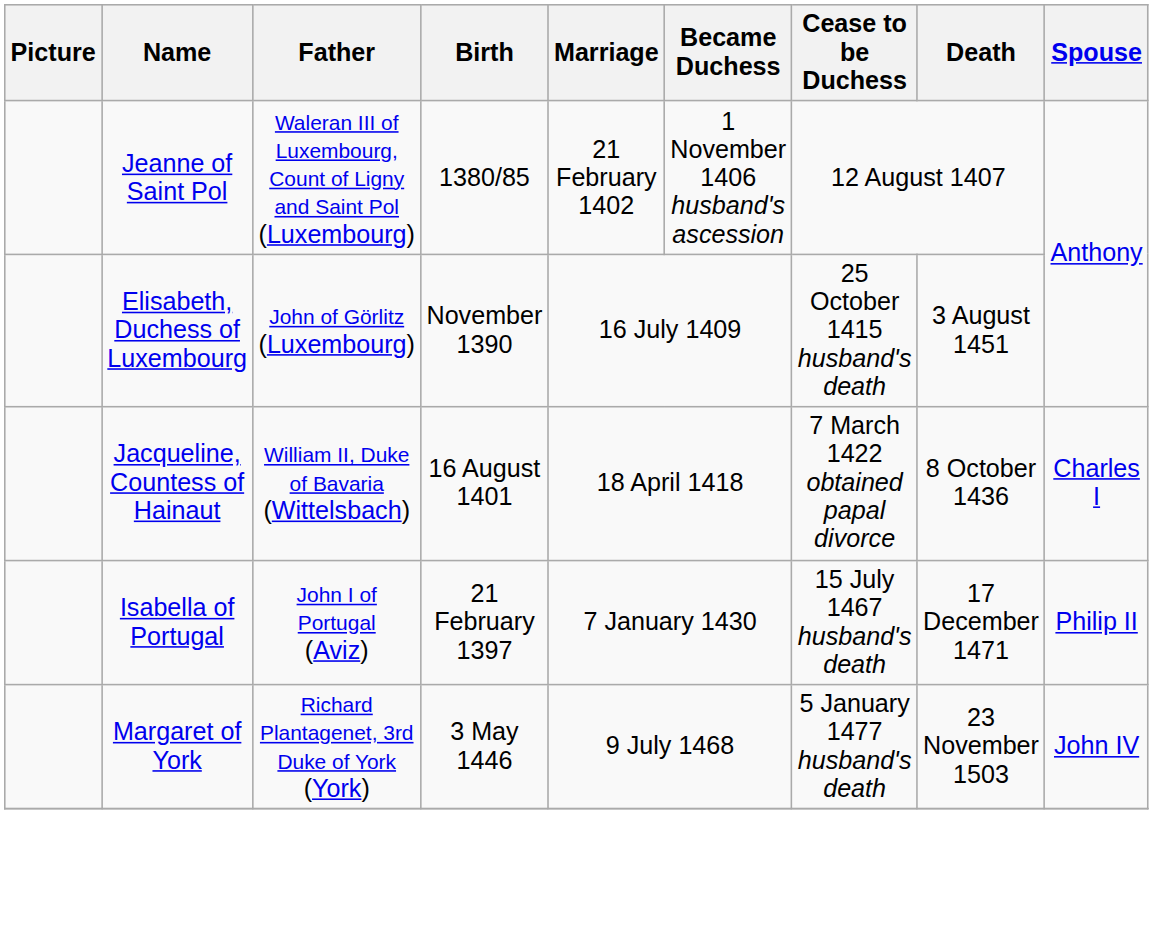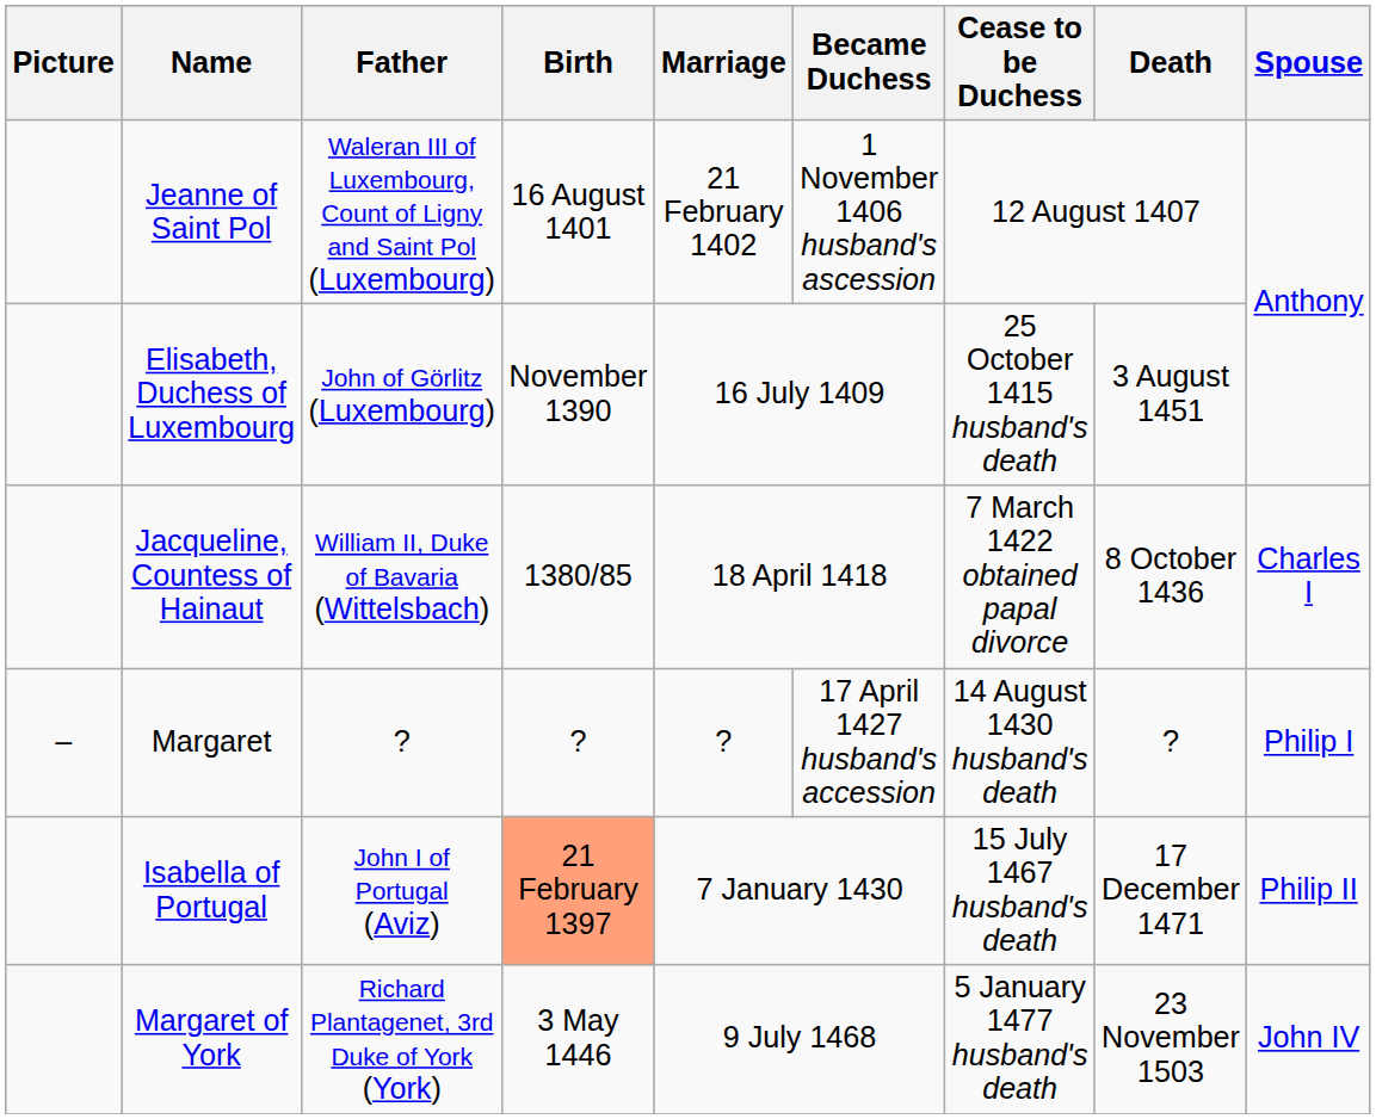 <table width=95% class="wikitable">
 <tr>
 <th>Picture</th>
 <th>Name</th>
 <th>Father</th>
 <th>Birth</th>
 <th>Marriage</th>
 <th>Became Duchess</th>
 <th>Cease to be Duchess</th>
 <th>Death</th>
 <th><a href='#'>Spouse</a></th>
 </tr>
 <tr>
 <td align="center"></td>
 <td align="center"><a href='#'>Jeanne of Saint Pol</a></td>
 <td align="center"><small><a href='#'>Waleran III of Luxembourg, Count of Ligny and Saint Pol</a></small><br>(<a href='#'>Luxembourg</a>)</td>
-<td align="center">1380/85</td>
+<td align="center">16 August 1401</td>
 <td align="center">21 February 1402</td>
 <td align="center">1 November 1406<br><em>husband's ascession</em></td>
 <td align="center" colspan="2">12 August 1407</td>
 <td align="center" rowspan="2"><a href='#'>Anthony</a></td>
 </tr>
 <tr>
 <td align="center"></td>
 <td align="center"><a href='#'>Elisabeth, Duchess of Luxembourg</a></td>
 <td align="center"><small><a href='#'>John of Görlitz</a></small><br>(<a href='#'>Luxembourg</a>)</td>
 <td align="center">November 1390</td>
 <td align="center" colspan="2">16 July 1409</td>
 <td align="center">25 October 1415 <br><em>husband's death</em></td>
 <td align="center">3 August 1451</td>
 </tr>
 <tr>
 <td align="center"></td>
 <td align="center"><a href='#'>Jacqueline, Countess of Hainaut</a></td>
 <td align="center"><small><a href='#'>William II, Duke of Bavaria</a></small><br>(<a href='#'>Wittelsbach</a>)</td>
-<td align="center">16 August 1401</td>
+<td align="center">1380/85</td>
 <td align="center" colspan="2">18 April 1418</td>
 <td align="center">7 March 1422<br><em>obtained papal divorce</em></td>
 <td align="center">8 October 1436</td>
 <td align="center"><a href='#'>Charles I</a></td>
 </tr>
 <tr>
+<td align="center">–</td>
+<td align="center">Margaret</td>
+<td align="center">?</td>
+<td align="center">?</td>
+<td align="center">?</td>
+<td align="center">17 April 1427<br><em>husband's accession</em></td>
+<td align="center">14 August 1430<br><em>husband's death</em></td>
+<td align="center">?</td>
+<td align="center"><a href='#'>Philip I</a></td>
+</tr>
+<tr>
 <td align="center"></td>
 <td align="center"><a href='#'>Isabella of Portugal</a></td>
 <td align="center"><small><a href='#'>John I of Portugal</a></small><br>(<a href='#'>Aviz</a>)</td>
-<td align="center">21 February 1397</td>
+<td align="center" style="background: lightsalmon;">21 February 1397</td>
 <td align="center" colspan="2">7 January 1430</td>
 <td align="center">15 July 1467 <br><em>husband's death</em></td>
 <td align="center">17 December 1471</td>
 <td align="center"><a href='#'>Philip II</a></td>
 </tr>
 <tr>
 <td align="center"></td>
 <td align="center"><a href='#'>Margaret of York</a></td>
 <td align="center"><small><a href='#'>Richard Plantagenet, 3rd Duke of York</a></small><br>(<a href='#'>York</a>)</td>
 <td align="center">3 May 1446</td>
 <td align="center" colspan="2">9 July 1468</td>
 <td align="center">5 January 1477<br><em>husband's death</em></td>
 <td align="center">23 November 1503</td>
 <td align="center"><a href='#'>John IV</a></td>
 </tr>
 <tr>
 </tr>
 </table>
